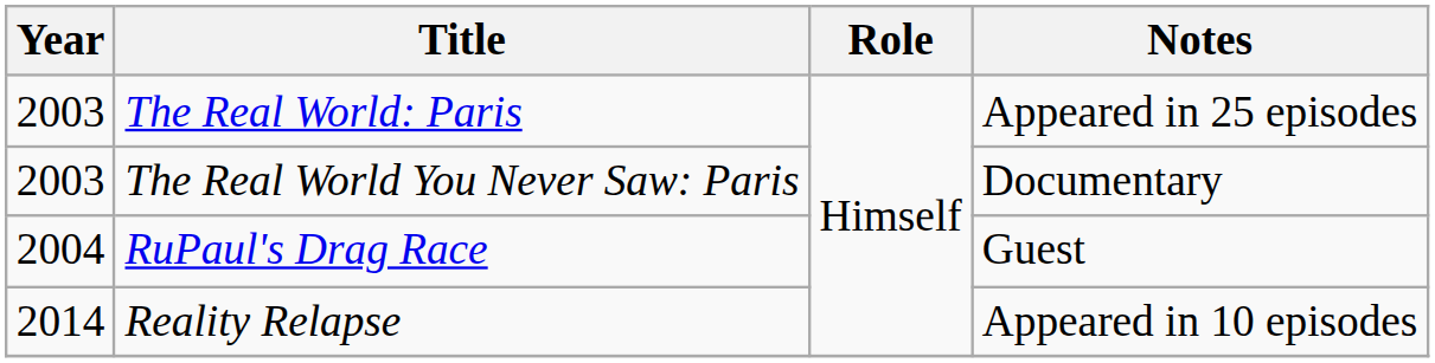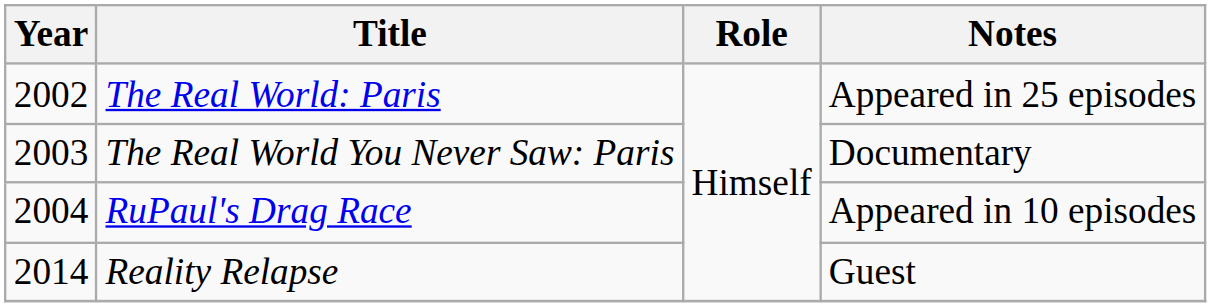 <table class="wikitable sortable">
 <tr>
 <th>Year</th>
 <th>Title</th>
 <th>Role</th>
 <th class="unsortable">Notes</th>
 </tr>
 <tr>
-<td>2003</td>
+<td>2002</td>
 <td><em><a href='#'>The Real World: Paris</a></em></td>
 <td rowspan=4>Himself</td>
 <td>Appeared in 25 episodes</td>
 </tr>
 <tr>
 <td>2003</td>
 <td><em>The Real World You Never Saw: Paris </em></td>
 <td>Documentary</td>
 </tr>
 <tr>
 <td>2004</td>
 <td><em><a href='#'>RuPaul's Drag Race</a></em></td>
-<td>Guest</td>
+<td>Appeared in 10 episodes</td>
 </tr>
 <tr>
 <td>2014</td>
 <td><em>Reality Relapse</em></td>
-<td>Appeared in 10 episodes</td>
+<td>Guest</td>
 </tr>
 <tr>
 </tr>
 </table>
